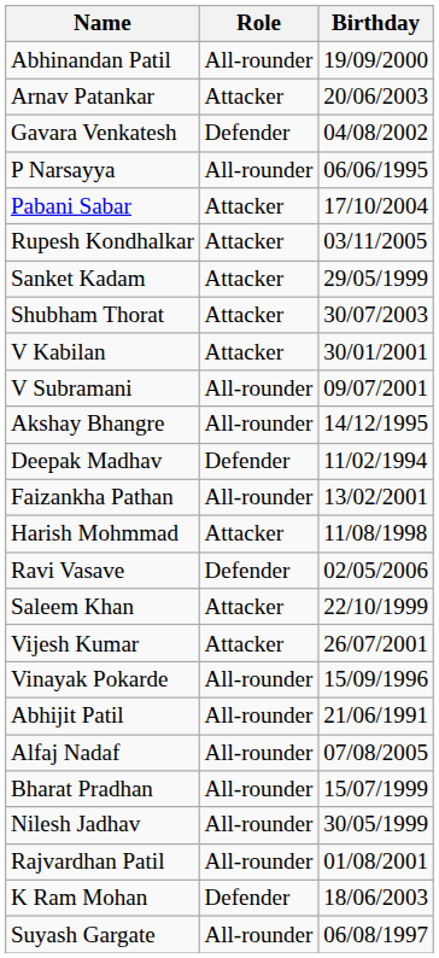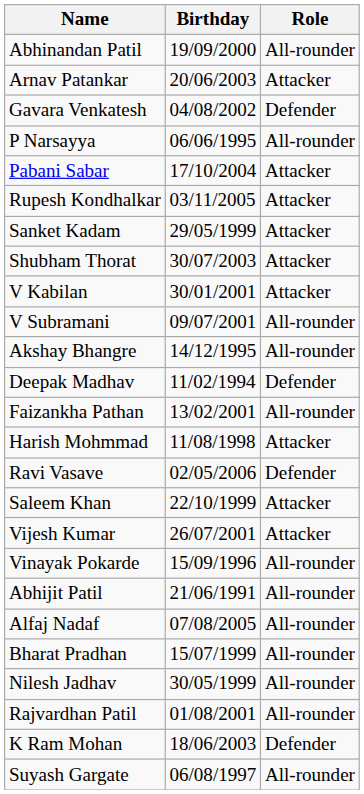 <table class="wikitable">
 <tr>
 <th>Name</th>
+<th>Birthday</th>
 <th>Role</th>
-<th>Birthday</th>
 </tr>
 <tr>
 <td>Abhinandan Patil</td>
+<td>19/09/2000</td>
 <td>All-rounder</td>
-<td>19/09/2000</td>
 </tr>
 <tr>
 <td>Arnav Patankar</td>
+<td>20/06/2003</td>
 <td>Attacker</td>
-<td>20/06/2003</td>
 </tr>
 <tr>
 <td>Gavara Venkatesh</td>
+<td>04/08/2002</td>
 <td>Defender</td>
-<td>04/08/2002</td>
 </tr>
 <tr>
 <td>P Narsayya</td>
+<td>06/06/1995</td>
 <td>All-rounder</td>
-<td>06/06/1995</td>
 </tr>
 <tr>
 <td><a href='#'>Pabani Sabar</a></td>
+<td>17/10/2004</td>
 <td>Attacker</td>
-<td>17/10/2004</td>
 </tr>
 <tr>
 <td>Rupesh Kondhalkar</td>
+<td>03/11/2005</td>
 <td>Attacker</td>
-<td>03/11/2005</td>
 </tr>
 <tr>
 <td>Sanket Kadam</td>
+<td>29/05/1999</td>
 <td>Attacker</td>
-<td>29/05/1999</td>
 </tr>
 <tr>
 <td>Shubham Thorat</td>
+<td>30/07/2003</td>
 <td>Attacker</td>
-<td>30/07/2003</td>
 </tr>
 <tr>
 <td>V Kabilan</td>
+<td>30/01/2001</td>
 <td>Attacker</td>
-<td>30/01/2001</td>
 </tr>
 <tr>
 <td>V Subramani</td>
+<td>09/07/2001</td>
 <td>All-rounder</td>
-<td>09/07/2001</td>
 </tr>
 <tr>
 <td>Akshay Bhangre</td>
+<td>14/12/1995</td>
 <td>All-rounder</td>
-<td>14/12/1995</td>
 </tr>
 <tr>
 <td>Deepak Madhav</td>
+<td>11/02/1994</td>
 <td>Defender</td>
-<td>11/02/1994</td>
 </tr>
 <tr>
 <td>Faizankha Pathan</td>
+<td>13/02/2001</td>
 <td>All-rounder</td>
-<td>13/02/2001</td>
 </tr>
 <tr>
 <td>Harish Mohmmad</td>
+<td>11/08/1998</td>
 <td>Attacker</td>
-<td>11/08/1998</td>
 </tr>
 <tr>
 <td>Ravi Vasave</td>
+<td>02/05/2006</td>
 <td>Defender</td>
-<td>02/05/2006</td>
 </tr>
 <tr>
 <td>Saleem Khan</td>
+<td>22/10/1999</td>
 <td>Attacker</td>
-<td>22/10/1999</td>
 </tr>
 <tr>
 <td>Vijesh Kumar</td>
+<td>26/07/2001</td>
 <td>Attacker</td>
-<td>26/07/2001</td>
 </tr>
 <tr>
 <td>Vinayak Pokarde</td>
+<td>15/09/1996</td>
 <td>All-rounder</td>
-<td>15/09/1996</td>
 </tr>
 <tr>
 <td>Abhijit Patil</td>
+<td>21/06/1991</td>
 <td>All-rounder</td>
-<td>21/06/1991</td>
 </tr>
 <tr>
 <td>Alfaj Nadaf</td>
+<td>07/08/2005</td>
 <td>All-rounder</td>
-<td>07/08/2005</td>
 </tr>
 <tr>
 <td>Bharat Pradhan</td>
+<td>15/07/1999</td>
 <td>All-rounder</td>
-<td>15/07/1999</td>
 </tr>
 <tr>
 <td>Nilesh Jadhav</td>
+<td>30/05/1999</td>
 <td>All-rounder</td>
-<td>30/05/1999</td>
 </tr>
 <tr>
 <td>Rajvardhan Patil</td>
+<td>01/08/2001</td>
 <td>All-rounder</td>
-<td>01/08/2001</td>
 </tr>
 <tr>
 <td>K Ram Mohan</td>
+<td>18/06/2003</td>
 <td>Defender</td>
-<td>18/06/2003</td>
 </tr>
 <tr>
 <td>Suyash Gargate</td>
+<td>06/08/1997</td>
 <td>All-rounder</td>
-<td>06/08/1997</td>
 </tr>
 </table>
